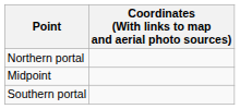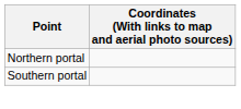 <table class="wikitable">
 <tr>
 <th>Point</th>
 <th>Coordinates<br>(With links to map<br>and aerial photo sources)</th>
 </tr>
 <tr>
 <td>Northern portal</td>
 <td></td>
 </tr>
 <tr>
-<td>Midpoint</td>
-<td></td>
-</tr>
-<tr>
 <td>Southern portal</td>
 <td></td>
 </tr>
 </table>
